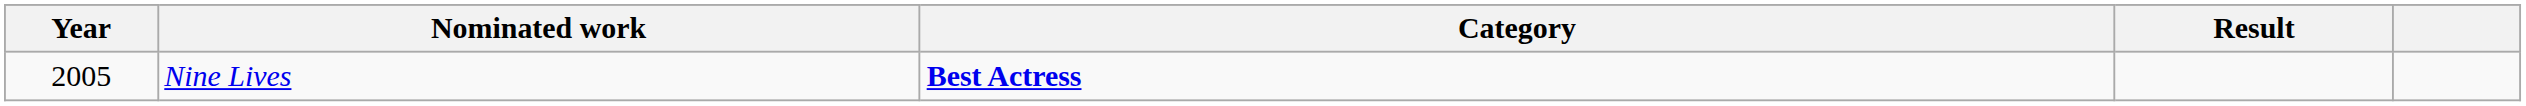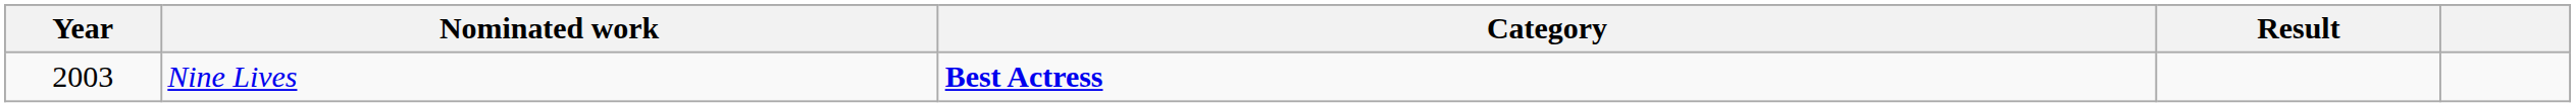 <table class="wikitable plainrowheaders" style="width:85%;">
 <tr>
 <th width="6%" scope="col">Year</th>
 <th width="30%" scope="col">Nominated work</th>
 <th width="47%" scope="col">Category</th>
 <th width="11%" scope="col">Result</th>
 <th width="5%" scope="col" class="unsortable"></th>
 </tr>
 <tr>
-<td style="text-align:center;">2005</td>
+<td style="text-align:center;">2003</td>
 <td><em><a href='#'>Nine Lives</a></em></td>
 <td><strong><a href='#'>Best Actress</a></strong></td>
 <td></td>
 <td></td>
 </tr>
 </table>
